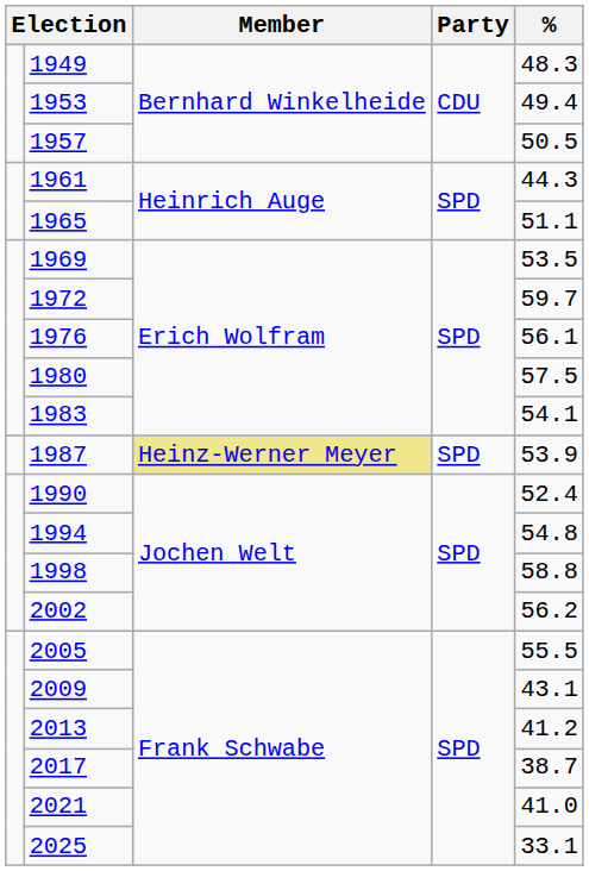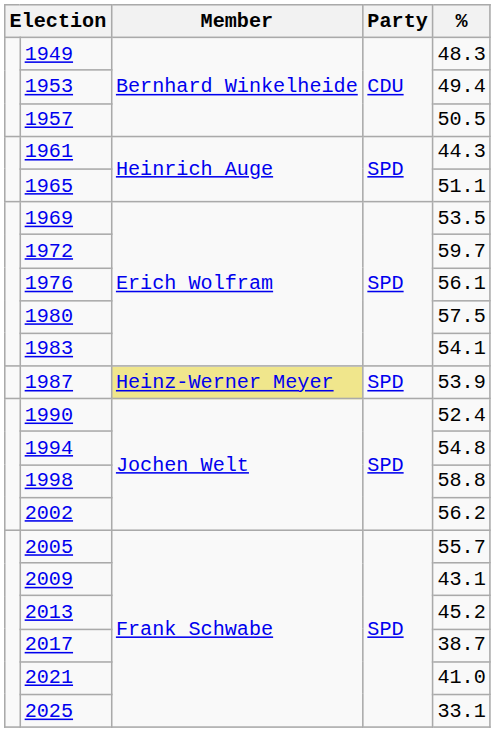 <table class=wikitable>
 <tr>
 <th colspan=2>Election</th>
 <th>Member</th>
 <th>Party</th>
 <th>%</th>
 </tr>
 <tr>
 <td rowspan=3 bgcolor=></td>
 <td><a href='#'>1949</a></td>
 <td rowspan=3><a href='#'>Bernhard Winkelheide</a></td>
 <td rowspan=3><a href='#'>CDU</a></td>
 <td align=right>48.3</td>
 </tr>
 <tr>
 <td><a href='#'>1953</a></td>
 <td align=right>49.4</td>
 </tr>
 <tr>
 <td><a href='#'>1957</a></td>
 <td align=right>50.5</td>
 </tr>
 <tr>
 <td rowspan=2 bgcolor=></td>
 <td><a href='#'>1961</a></td>
 <td rowspan=2><a href='#'>Heinrich Auge</a></td>
 <td rowspan=2><a href='#'>SPD</a></td>
 <td align=right>44.3</td>
 </tr>
 <tr>
 <td><a href='#'>1965</a></td>
 <td align=right>51.1</td>
 </tr>
 <tr>
 <td rowspan=5 bgcolor=></td>
 <td><a href='#'>1969</a></td>
 <td rowspan=5><a href='#'>Erich Wolfram</a></td>
 <td rowspan=5><a href='#'>SPD</a></td>
 <td align=right>53.5</td>
 </tr>
 <tr>
 <td><a href='#'>1972</a></td>
 <td align=right>59.7</td>
 </tr>
 <tr>
 <td><a href='#'>1976</a></td>
 <td align=right>56.1</td>
 </tr>
 <tr>
 <td><a href='#'>1980</a></td>
 <td align=right>57.5</td>
 </tr>
 <tr>
 <td><a href='#'>1983</a></td>
 <td align=right>54.1</td>
 </tr>
 <tr>
 <td bgcolor=></td>
 <td><a href='#'>1987</a></td>
 <td style="background: khaki;"><a href='#'>Heinz-Werner Meyer</a></td>
 <td><a href='#'>SPD</a></td>
 <td align=right>53.9</td>
 </tr>
 <tr>
 <td rowspan=4 bgcolor=></td>
 <td><a href='#'>1990</a></td>
 <td rowspan=4><a href='#'>Jochen Welt</a></td>
 <td rowspan=4><a href='#'>SPD</a></td>
 <td align=right>52.4</td>
 </tr>
 <tr>
 <td><a href='#'>1994</a></td>
 <td align=right>54.8</td>
 </tr>
 <tr>
 <td><a href='#'>1998</a></td>
 <td align=right>58.8</td>
 </tr>
 <tr>
 <td><a href='#'>2002</a></td>
 <td align=right>56.2</td>
 </tr>
 <tr>
 <td rowspan=6 bgcolor=></td>
 <td><a href='#'>2005</a></td>
 <td rowspan=6><a href='#'>Frank Schwabe</a></td>
 <td rowspan=6><a href='#'>SPD</a></td>
-<td align=right>55.5</td>
+<td align=right>55.7</td>
 </tr>
 <tr>
 <td><a href='#'>2009</a></td>
 <td align=right>43.1</td>
 </tr>
 <tr>
 <td><a href='#'>2013</a></td>
-<td align=right>41.2</td>
+<td align=right>45.2</td>
 </tr>
 <tr>
 <td><a href='#'>2017</a></td>
 <td align=right>38.7</td>
 </tr>
 <tr>
 <td><a href='#'>2021</a></td>
 <td align=right>41.0</td>
 </tr>
 <tr>
 <td><a href='#'>2025</a></td>
 <td align=right>33.1</td>
 </tr>
 </table>
